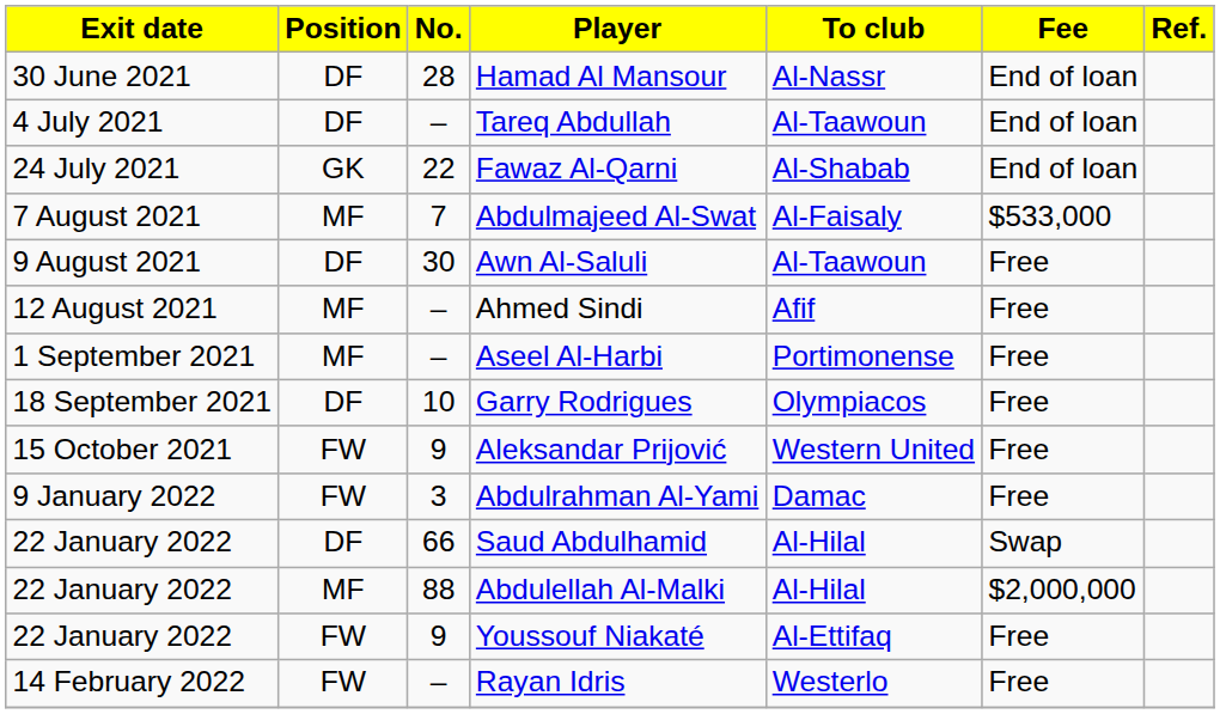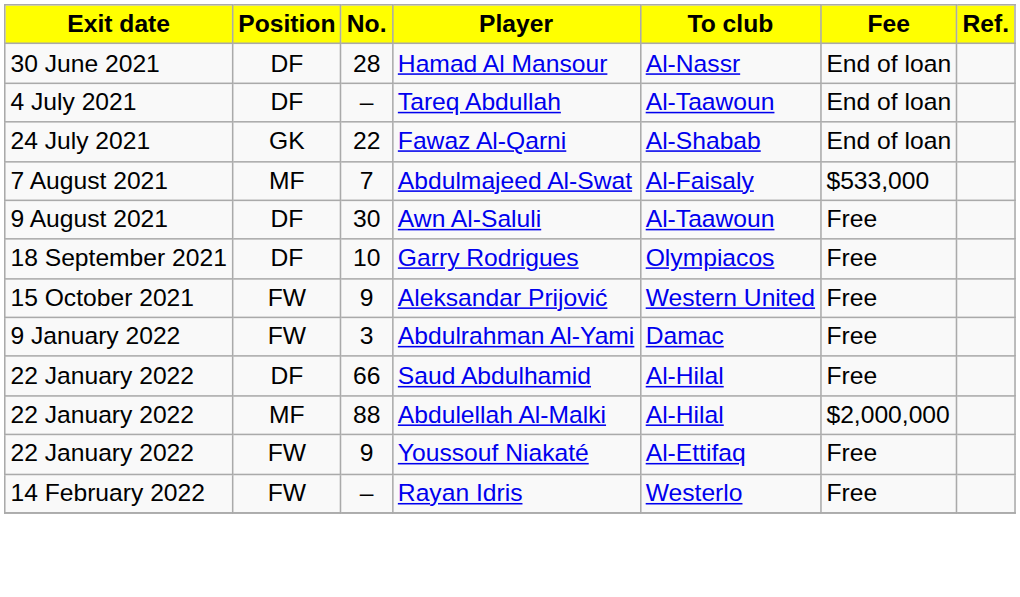 <table class="wikitable sortable">
 <tr>
 <th style="background:yellow; color:black;"><strong>Exit date</strong></th>
 <th style="background:yellow; color:black;"><strong>Position</strong></th>
 <th style="background:yellow; color:black;"><strong>No.</strong></th>
 <th style="background:yellow; color:black;"><strong>Player</strong></th>
 <th style="background:yellow; color:black;"><strong>To club</strong></th>
 <th style="background:yellow; color:black;"><strong>Fee</strong></th>
 <th style="background:yellow; color:black;"><strong>Ref.</strong></th>
 </tr>
 <tr>
 <td>30 June 2021</td>
 <td style="text-align:center;">DF</td>
 <td style="text-align:center;">28</td>
 <td style="text-align:left;"> <a href='#'>Hamad Al Mansour</a></td>
 <td style="text-align:left;"> <a href='#'>Al-Nassr</a></td>
 <td>End of loan</td>
 <td></td>
 </tr>
 <tr>
 <td>4 July 2021</td>
 <td style="text-align:center;">DF</td>
 <td style="text-align:center;">–</td>
 <td style="text-align:left;"> <a href='#'>Tareq Abdullah</a></td>
 <td style="text-align:left;"> <a href='#'>Al-Taawoun</a></td>
 <td>End of loan</td>
 <td></td>
 </tr>
 <tr>
 <td>24 July 2021</td>
 <td style="text-align:center;">GK</td>
 <td style="text-align:center;">22</td>
 <td style="text-align:left;"> <a href='#'>Fawaz Al-Qarni</a></td>
 <td style="text-align:left;"> <a href='#'>Al-Shabab</a></td>
 <td>End of loan</td>
 <td></td>
 </tr>
 <tr>
 <td>7 August 2021</td>
 <td style="text-align:center;">MF</td>
 <td style="text-align:center;">7</td>
 <td style="text-align:left;"> <a href='#'>Abdulmajeed Al-Swat</a></td>
 <td style="text-align:left;"> <a href='#'>Al-Faisaly</a></td>
 <td>$533,000</td>
 <td></td>
 </tr>
 <tr>
 <td>9 August 2021</td>
 <td style="text-align:center;">DF</td>
 <td style="text-align:center;">30</td>
 <td style="text-align:left;"> <a href='#'>Awn Al-Saluli</a></td>
 <td style="text-align:left;"> <a href='#'>Al-Taawoun</a></td>
 <td>Free</td>
 <td></td>
 </tr>
 <tr>
-<td>12 August 2021</td>
-<td style="text-align:center;">MF</td>
-<td style="text-align:center;">–</td>
-<td style="text-align:left;"> Ahmed Sindi</td>
-<td style="text-align:left;"> <a href='#'>Afif</a></td>
-<td>Free</td>
-<td></td>
-</tr>
-<tr>
-<td>1 September 2021</td>
-<td style="text-align:center;">MF</td>
-<td style="text-align:center;">–</td>
-<td style="text-align:left;"> <a href='#'>Aseel Al-Harbi</a></td>
-<td style="text-align:left;"> <a href='#'>Portimonense</a></td>
-<td>Free</td>
-<td></td>
-</tr>
-<tr>
 <td>18 September 2021</td>
 <td style="text-align:center;">DF</td>
 <td style="text-align:center;">10</td>
 <td style="text-align:left;"> <a href='#'>Garry Rodrigues</a></td>
 <td style="text-align:left;"> <a href='#'>Olympiacos</a></td>
 <td>Free</td>
 <td></td>
 </tr>
 <tr>
 <td>15 October 2021</td>
 <td style="text-align:center;">FW</td>
 <td style="text-align:center;">9</td>
 <td style="text-align:left;"> <a href='#'>Aleksandar Prijović</a></td>
 <td style="text-align:left;"> <a href='#'>Western United</a></td>
 <td>Free</td>
 <td></td>
 </tr>
 <tr>
 <td>9 January 2022</td>
 <td style="text-align:center;">FW</td>
 <td style="text-align:center;">3</td>
 <td style="text-align:left;"> <a href='#'>Abdulrahman Al-Yami</a></td>
 <td style="text-align:left;"> <a href='#'>Damac</a></td>
 <td>Free</td>
 <td></td>
 </tr>
 <tr>
 <td>22 January 2022</td>
 <td style="text-align:center;">DF</td>
 <td style="text-align:center;">66</td>
 <td style="text-align:left;"> <a href='#'>Saud Abdulhamid</a></td>
 <td style="text-align:left;"> <a href='#'>Al-Hilal</a></td>
-<td>Swap</td>
+<td>Free</td>
 <td></td>
 </tr>
 <tr>
 <td>22 January 2022</td>
 <td style="text-align:center;">MF</td>
 <td style="text-align:center;">88</td>
 <td style="text-align:left;"> <a href='#'>Abdulellah Al-Malki</a></td>
 <td style="text-align:left;"> <a href='#'>Al-Hilal</a></td>
 <td>$2,000,000</td>
 <td></td>
 </tr>
 <tr>
 <td>22 January 2022</td>
 <td style="text-align:center;">FW</td>
 <td style="text-align:center;">9</td>
 <td style="text-align:left;"> <a href='#'>Youssouf Niakaté</a></td>
 <td style="text-align:left;"> <a href='#'>Al-Ettifaq</a></td>
 <td>Free</td>
 <td></td>
 </tr>
 <tr>
 <td>14 February 2022</td>
 <td style="text-align:center;">FW</td>
 <td style="text-align:center;">–</td>
 <td style="text-align:left;"> <a href='#'>Rayan Idris</a></td>
 <td style="text-align:left;"> <a href='#'>Westerlo</a></td>
 <td>Free</td>
 <td></td>
 </tr>
 <tr>
 </tr>
 </table>
